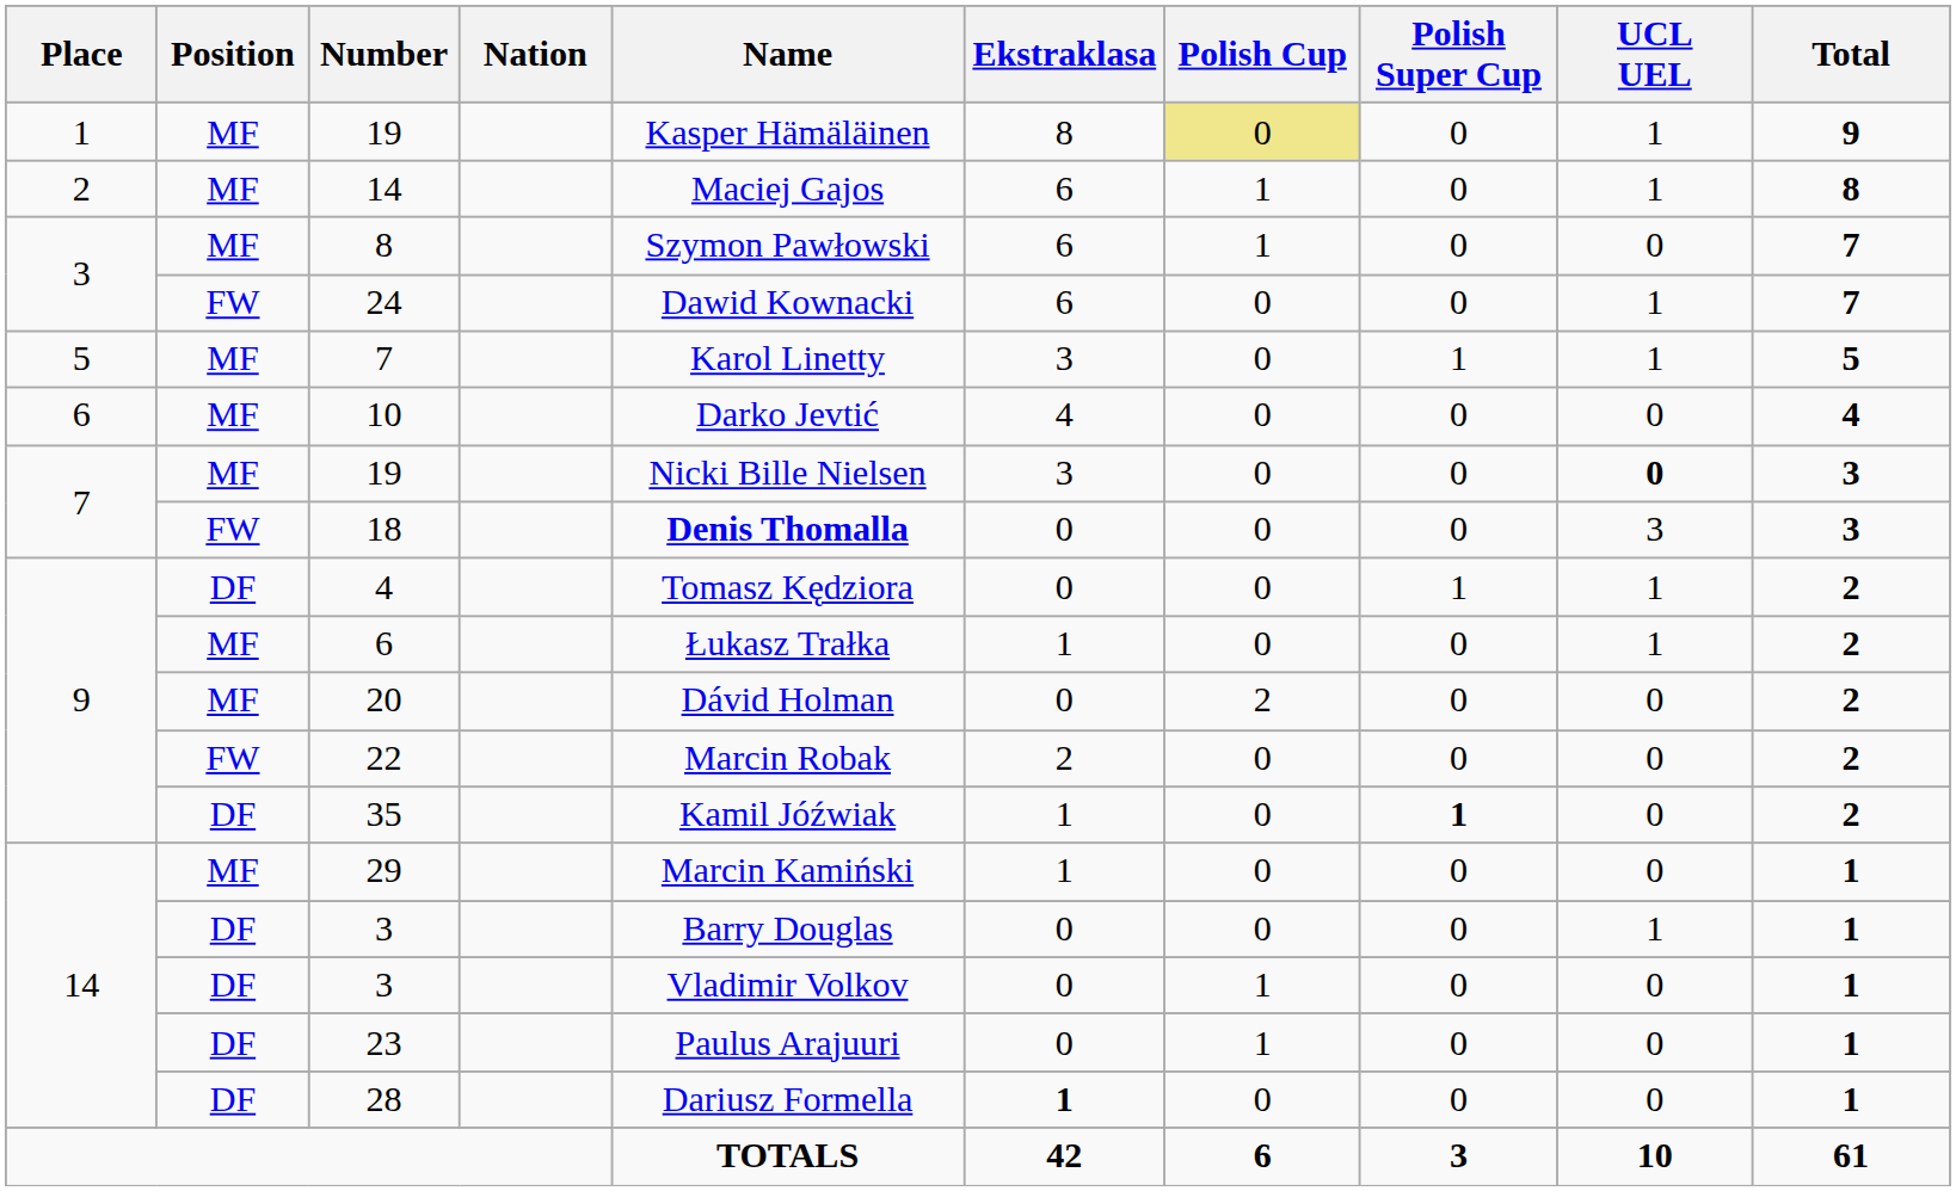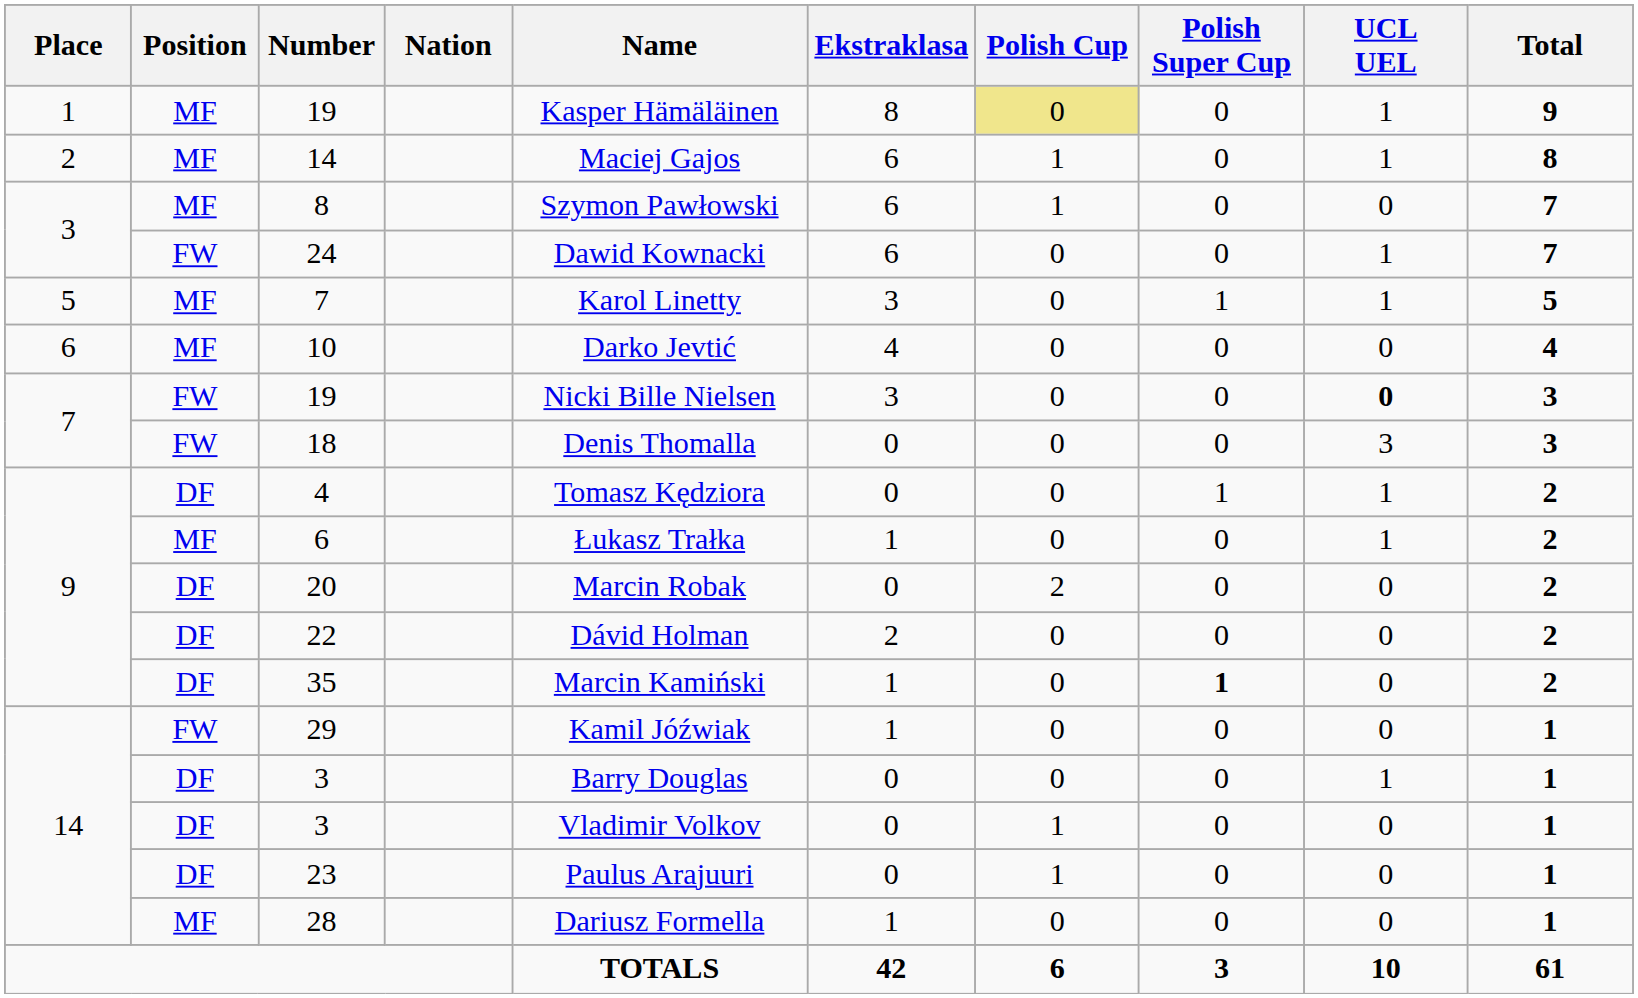 <table class="wikitable" style="font-size: 100%; text-align: center;">
 <tr>
 <th width=60>Place</th>
 <th width=60>Position</th>
 <th width=60>Number</th>
 <th width=60>Nation</th>
 <th width=150>Name</th>
 <th width=80><a href='#'>Ekstraklasa</a></th>
 <th width=80><a href='#'>Polish Cup</a></th>
 <th width=80><a href='#'>Polish Super Cup</a></th>
 <th width=80><a href='#'>UCL</a><br><a href='#'>UEL</a></th>
 <th width=80>Total</th>
 </tr>
 <tr>
 <td>1</td>
 <td><a href='#'>MF</a></td>
 <td>19</td>
 <td></td>
 <td><a href='#'>Kasper Hämäläinen</a></td>
 <td>8</td>
 <td style="background: khaki;">0</td>
 <td>0</td>
 <td>1</td>
 <td><strong>9</strong></td>
 </tr>
 <tr>
 <td rowspan="1">2</td>
 <td><a href='#'>MF</a></td>
 <td>14</td>
 <td></td>
 <td><a href='#'>Maciej Gajos</a></td>
 <td>6</td>
 <td>1</td>
 <td>0</td>
 <td>1</td>
 <td><strong>8</strong></td>
 </tr>
 <tr>
 <td rowspan="2">3</td>
 <td><a href='#'>MF</a></td>
 <td>8</td>
 <td></td>
 <td><a href='#'>Szymon Pawłowski</a></td>
 <td>6</td>
 <td>1</td>
 <td>0</td>
 <td>0</td>
 <td><strong>7</strong></td>
 </tr>
 <tr>
 <td><a href='#'>FW</a></td>
 <td>24</td>
 <td></td>
 <td><a href='#'>Dawid Kownacki</a></td>
 <td>6</td>
 <td>0</td>
 <td>0</td>
 <td>1</td>
 <td><strong>7</strong></td>
 </tr>
 <tr>
 <td rowspan="1">5</td>
 <td><a href='#'>MF</a></td>
 <td>7</td>
 <td></td>
 <td><a href='#'>Karol Linetty</a></td>
 <td>3</td>
 <td>0</td>
 <td>1</td>
 <td>1</td>
 <td><strong>5</strong></td>
 </tr>
 <tr>
 <td rowspan="1">6</td>
 <td><a href='#'>MF</a></td>
 <td>10</td>
 <td></td>
 <td><a href='#'>Darko Jevtić</a></td>
 <td>4</td>
 <td>0</td>
 <td>0</td>
 <td>0</td>
 <td><strong>4</strong></td>
 </tr>
 <tr>
 <td rowspan="2">7</td>
-<td><a href='#'>MF</a></td>
+<td><a href='#'>FW</a></td>
 <td>19</td>
 <td></td>
 <td><a href='#'>Nicki Bille Nielsen</a></td>
 <td>3</td>
 <td>0</td>
 <td>0</td>
 <td><strong>0</strong></td>
 <td><strong>3</strong></td>
 </tr>
 <tr>
 <td><a href='#'>FW</a></td>
 <td>18</td>
 <td></td>
-<td><strong><a href='#'>Denis Thomalla</a></strong></td>
+<td><a href='#'>Denis Thomalla</a></td>
 <td>0</td>
 <td>0</td>
 <td>0</td>
 <td>3</td>
 <td><strong>3</strong></td>
 </tr>
 <tr>
 <td rowspan="5">9</td>
 <td><a href='#'>DF</a></td>
 <td>4</td>
 <td></td>
 <td><a href='#'>Tomasz Kędziora</a></td>
 <td>0</td>
 <td>0</td>
 <td>1</td>
 <td>1</td>
 <td><strong>2</strong></td>
 </tr>
 <tr>
 <td><a href='#'>MF</a></td>
 <td>6</td>
 <td></td>
 <td><a href='#'>Łukasz Trałka</a></td>
 <td>1</td>
 <td>0</td>
 <td>0</td>
 <td>1</td>
 <td><strong>2</strong></td>
 </tr>
 <tr>
-<td><a href='#'>MF</a></td>
+<td><a href='#'>DF</a></td>
 <td>20</td>
 <td></td>
-<td><a href='#'>Dávid Holman</a></td>
+<td><a href='#'>Marcin Robak</a></td>
 <td>0</td>
 <td>2</td>
 <td>0</td>
 <td>0</td>
 <td><strong>2</strong></td>
 </tr>
 <tr>
-<td><a href='#'>FW</a></td>
+<td><a href='#'>DF</a></td>
 <td>22</td>
 <td></td>
-<td><a href='#'>Marcin Robak</a></td>
+<td><a href='#'>Dávid Holman</a></td>
 <td>2</td>
 <td>0</td>
 <td>0</td>
 <td>0</td>
 <td><strong>2</strong></td>
 </tr>
 <tr>
 <td><a href='#'>DF</a></td>
 <td>35</td>
 <td></td>
-<td><a href='#'>Kamil Jóźwiak</a></td>
+<td><a href='#'>Marcin Kamiński</a></td>
 <td>1</td>
 <td>0</td>
 <td><strong>1</strong></td>
 <td>0</td>
 <td><strong>2</strong></td>
 </tr>
 <tr>
 <td rowspan="5">14</td>
-<td><a href='#'>MF</a></td>
+<td><a href='#'>FW</a></td>
 <td>29</td>
 <td></td>
-<td><a href='#'>Marcin Kamiński</a></td>
+<td><a href='#'>Kamil Jóźwiak</a></td>
 <td>1</td>
 <td>0</td>
 <td>0</td>
 <td>0</td>
 <td><strong>1</strong></td>
 </tr>
 <tr>
 <td><a href='#'>DF</a></td>
 <td>3</td>
 <td></td>
 <td><a href='#'>Barry Douglas</a></td>
 <td>0</td>
 <td>0</td>
 <td>0</td>
 <td>1</td>
 <td><strong>1</strong></td>
 </tr>
 <tr>
 <td><a href='#'>DF</a></td>
 <td>3</td>
 <td></td>
 <td><a href='#'>Vladimir Volkov</a></td>
 <td>0</td>
 <td>1</td>
 <td>0</td>
 <td>0</td>
 <td><strong>1</strong></td>
 </tr>
 <tr>
 <td><a href='#'>DF</a></td>
 <td>23</td>
 <td></td>
 <td><a href='#'>Paulus Arajuuri</a></td>
 <td>0</td>
 <td>1</td>
 <td>0</td>
 <td>0</td>
 <td><strong>1</strong></td>
 </tr>
 <tr>
-<td><a href='#'>DF</a></td>
+<td><a href='#'>MF</a></td>
 <td>28</td>
 <td></td>
 <td><a href='#'>Dariusz Formella</a></td>
-<td><strong>1</strong></td>
+<td>1</td>
 <td>0</td>
 <td>0</td>
 <td>0</td>
 <td><strong>1</strong></td>
 </tr>
 <tr>
 <td colspan="4"></td>
 <td><strong>TOTALS</strong></td>
 <td><strong>42</strong></td>
 <td><strong>6</strong></td>
 <td><strong>3</strong></td>
 <td><strong>10</strong></td>
 <td><strong>61</strong></td>
 </tr>
 </table>
